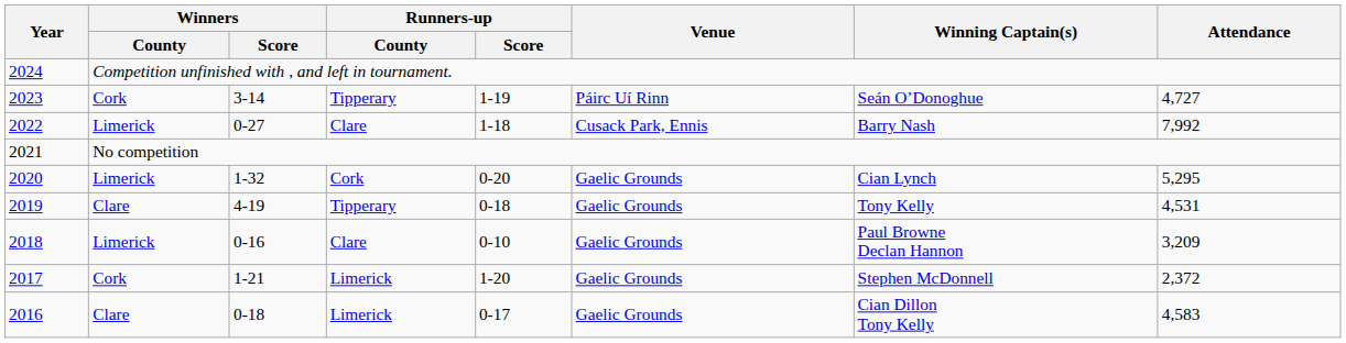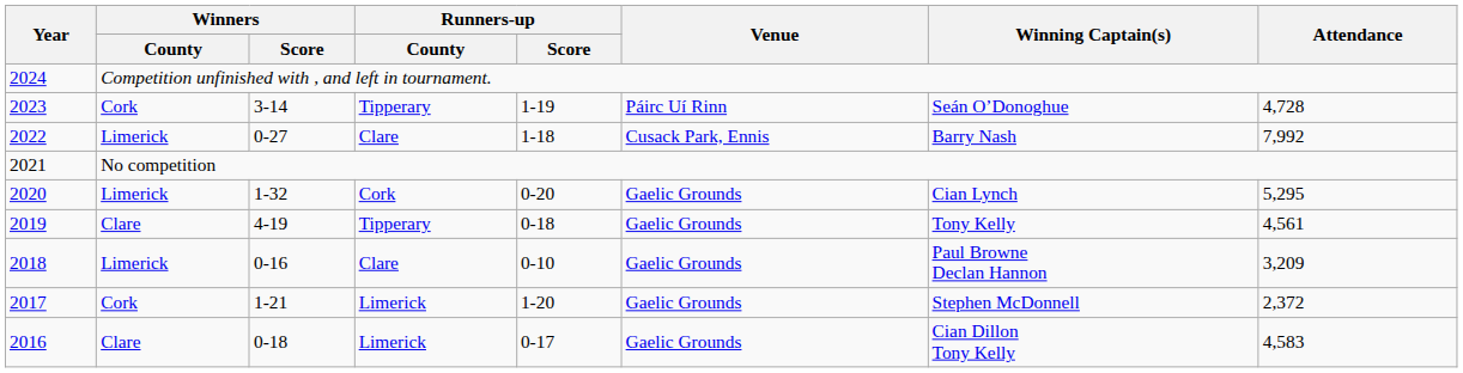 <table class="wikitable sortable" width=100%>
 <tr>
 <th rowspan="2">Year</th>
 <th colspan="2">Winners</th>
 <th colspan="2">Runners-up</th>
 <th rowspan="2">Venue</th>
 <th rowspan="2">Winning Captain(s)</th>
 <th rowspan="2">Attendance</th>
 </tr>
 <tr>
 <th>County</th>
 <th>Score</th>
 <th>County</th>
 <th>Score</th>
 </tr>
 <tr>
 <td><a href='#'>2024</a></td>
 <td colspan="7"><em>Competition unfinished with ,  and  left in tournament.</em></td>
 </tr>
 <tr>
 <td><a href='#'>2023</a></td>
 <td><a href='#'>Cork</a></td>
 <td>3-14</td>
 <td><a href='#'>Tipperary</a></td>
 <td>1-19</td>
 <td><a href='#'>Páirc Uí Rinn</a></td>
 <td><a href='#'>Seán O’Donoghue</a></td>
-<td>4,727</td>
+<td>4,728</td>
 </tr>
 <tr>
 <td><a href='#'>2022</a></td>
 <td><a href='#'>Limerick</a></td>
 <td>0-27</td>
 <td><a href='#'>Clare</a></td>
 <td>1-18</td>
 <td><a href='#'>Cusack Park, Ennis</a></td>
 <td><a href='#'>Barry Nash</a></td>
 <td>7,992</td>
 </tr>
 <tr>
 <td>2021</td>
 <td colspan="7">No competition</td>
 </tr>
 <tr>
 <td><a href='#'>2020</a></td>
 <td><a href='#'>Limerick</a></td>
 <td>1-32</td>
 <td><a href='#'>Cork</a></td>
 <td>0-20</td>
 <td><a href='#'>Gaelic Grounds</a></td>
 <td><a href='#'>Cian Lynch</a></td>
 <td>5,295</td>
 </tr>
 <tr>
 <td><a href='#'>2019</a></td>
 <td><a href='#'>Clare</a></td>
 <td>4-19</td>
 <td><a href='#'>Tipperary</a></td>
 <td>0-18</td>
 <td><a href='#'>Gaelic Grounds</a></td>
 <td><a href='#'>Tony Kelly</a></td>
-<td>4,531</td>
+<td>4,561</td>
 </tr>
 <tr>
 <td><a href='#'>2018</a></td>
 <td><a href='#'>Limerick</a></td>
 <td>0-16</td>
 <td><a href='#'>Clare</a></td>
 <td>0-10</td>
 <td><a href='#'>Gaelic Grounds</a></td>
 <td><a href='#'>Paul Browne</a><br><a href='#'>Declan Hannon</a></td>
 <td>3,209</td>
 </tr>
 <tr>
 <td><a href='#'>2017</a></td>
 <td><a href='#'>Cork</a></td>
 <td>1-21</td>
 <td><a href='#'>Limerick</a></td>
 <td>1-20</td>
 <td><a href='#'>Gaelic Grounds</a></td>
 <td><a href='#'>Stephen McDonnell</a></td>
 <td>2,372</td>
 </tr>
 <tr>
 <td><a href='#'>2016</a></td>
 <td><a href='#'>Clare</a></td>
 <td>0-18</td>
 <td><a href='#'>Limerick</a></td>
 <td>0-17</td>
 <td><a href='#'>Gaelic Grounds</a></td>
 <td><a href='#'>Cian Dillon</a><br><a href='#'>Tony Kelly</a></td>
 <td>4,583</td>
 </tr>
 </table>
